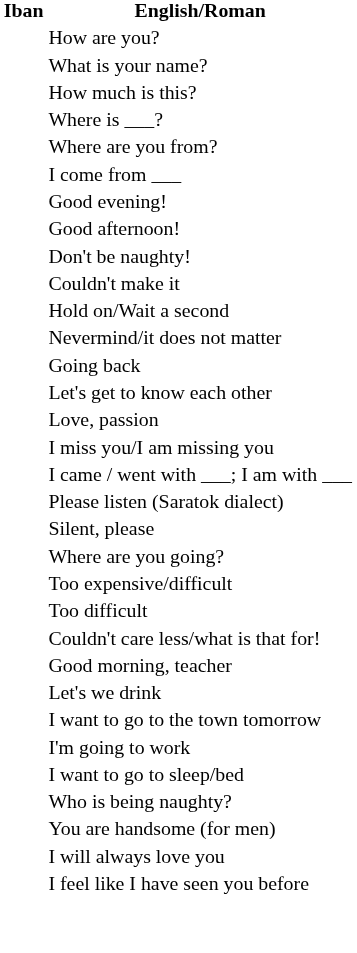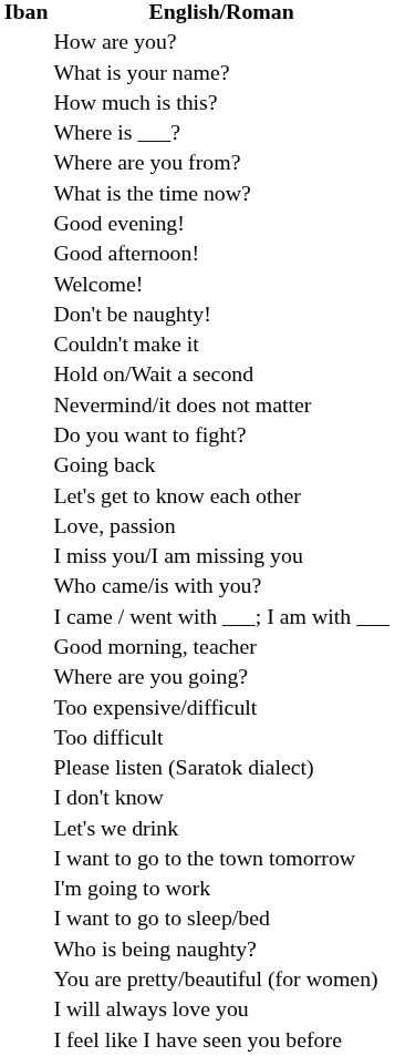 <table>
 <tr>
 <th>Iban</th>
 <th>English/Roman</th>
 </tr>
 <tr>
 <td></td>
 <td>How are you?</td>
 </tr>
 <tr>
 <td></td>
 <td>What is your name?</td>
 </tr>
 <tr>
 <td></td>
 <td>How much is this?</td>
 </tr>
 <tr>
 <td></td>
 <td>Where is ___?</td>
 </tr>
 <tr>
 <td></td>
 <td>Where are you from?</td>
 </tr>
 <tr>
 <td></td>
-<td>I come from ___</td>
+<td>What is the time now?</td>
 </tr>
 <tr>
 <td></td>
 <td>Good evening!</td>
 </tr>
 <tr>
 <td></td>
 <td>Good afternoon!</td>
+</tr>
+<tr>
+<td></td>
+<td>Welcome!</td>
 </tr>
 <tr>
 <td></td>
 <td>Don't be naughty!</td>
 </tr>
 <tr>
 <td></td>
 <td>Couldn't make it</td>
 </tr>
 <tr>
 <td></td>
 <td>Hold on/Wait a second</td>
 </tr>
 <tr>
 <td></td>
 <td>Nevermind/it does not matter</td>
 </tr>
 <tr>
 <td></td>
+<td>Do you want to fight?</td>
+</tr>
+<tr>
+<td></td>
 <td>Going back</td>
 </tr>
 <tr>
 <td></td>
 <td>Let's get to know each other</td>
 </tr>
 <tr>
 <td></td>
 <td>Love, passion</td>
 </tr>
 <tr>
 <td></td>
 <td>I miss you/I am missing you</td>
 </tr>
 <tr>
 <td></td>
+<td>Who came/is with you?</td>
+</tr>
+<tr>
+<td></td>
 <td>I came / went with ___; I am with ___</td>
 </tr>
 <tr>
 <td></td>
-<td>Please listen (Saratok dialect)</td>
-</tr>
-<tr>
-<td></td>
-<td>Silent, please</td>
+<td>Good morning, teacher</td>
 </tr>
 <tr>
 <td></td>
 <td>Where are you going?</td>
 </tr>
 <tr>
 <td></td>
 <td>Too expensive/difficult</td>
 </tr>
 <tr>
 <td></td>
 <td>Too difficult</td>
 </tr>
 <tr>
 <td></td>
-<td>Couldn't care less/what is that for!</td>
+<td>Please listen (Saratok dialect)</td>
 </tr>
 <tr>
 <td></td>
-<td>Good morning, teacher</td>
+<td>I don't know</td>
 </tr>
 <tr>
 <td></td>
 <td>Let's we drink</td>
 </tr>
 <tr>
 <td></td>
 <td>I want to go to the town tomorrow</td>
 </tr>
 <tr>
 <td></td>
 <td>I'm going to work</td>
 </tr>
 <tr>
 <td></td>
 <td>I want to go to sleep/bed</td>
 </tr>
 <tr>
 <td></td>
 <td>Who is being naughty?</td>
 </tr>
 <tr>
 <td></td>
-<td>You are handsome (for men)</td>
+<td>You are pretty/beautiful (for women)</td>
 </tr>
 <tr>
 <td></td>
 <td>I will always love you</td>
 </tr>
 <tr>
 <td></td>
 <td>I feel like I have seen you before</td>
 </tr>
 </table>
